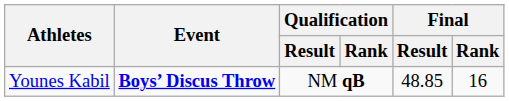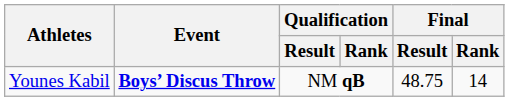 <table class="wikitable" border="1" style="font-size:90%">
 <tr>
 <th rowspan=2>Athletes</th>
 <th rowspan=2>Event</th>
 <th colspan=2>Qualification</th>
 <th colspan=2>Final</th>
 </tr>
 <tr>
 <th>Result</th>
 <th>Rank</th>
 <th>Result</th>
 <th>Rank</th>
 </tr>
 <tr>
 <td><a href='#'>Younes Kabil</a></td>
 <td><strong><a href='#'>Boys’ Discus Throw</a></strong></td>
 <td align=center colspan=2>NM <strong>qB</strong></td>
-<td align=center>48.85</td>
-<td align=center>16</td>
+<td align=center>48.75</td>
+<td align=center>14</td>
 </tr>
 </table>
